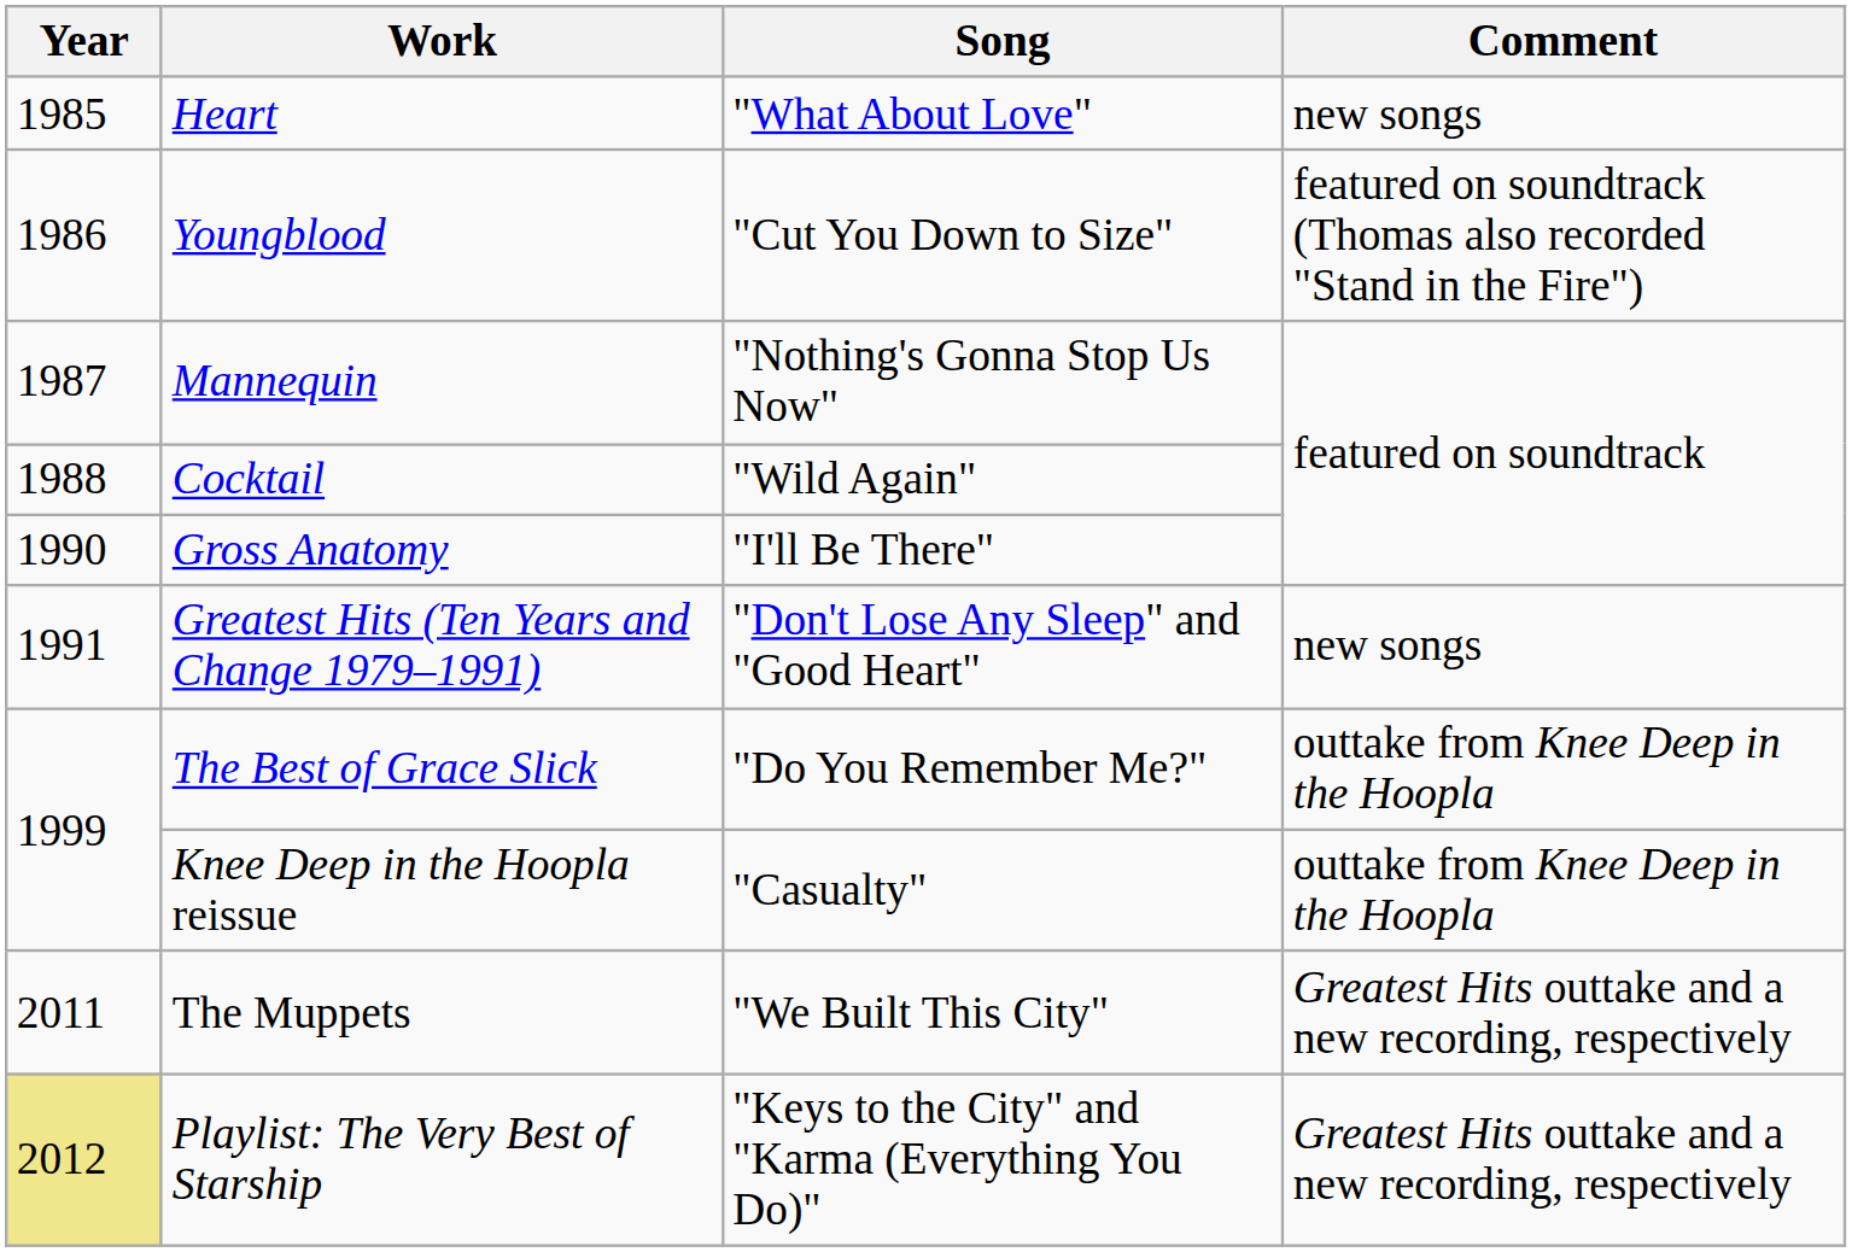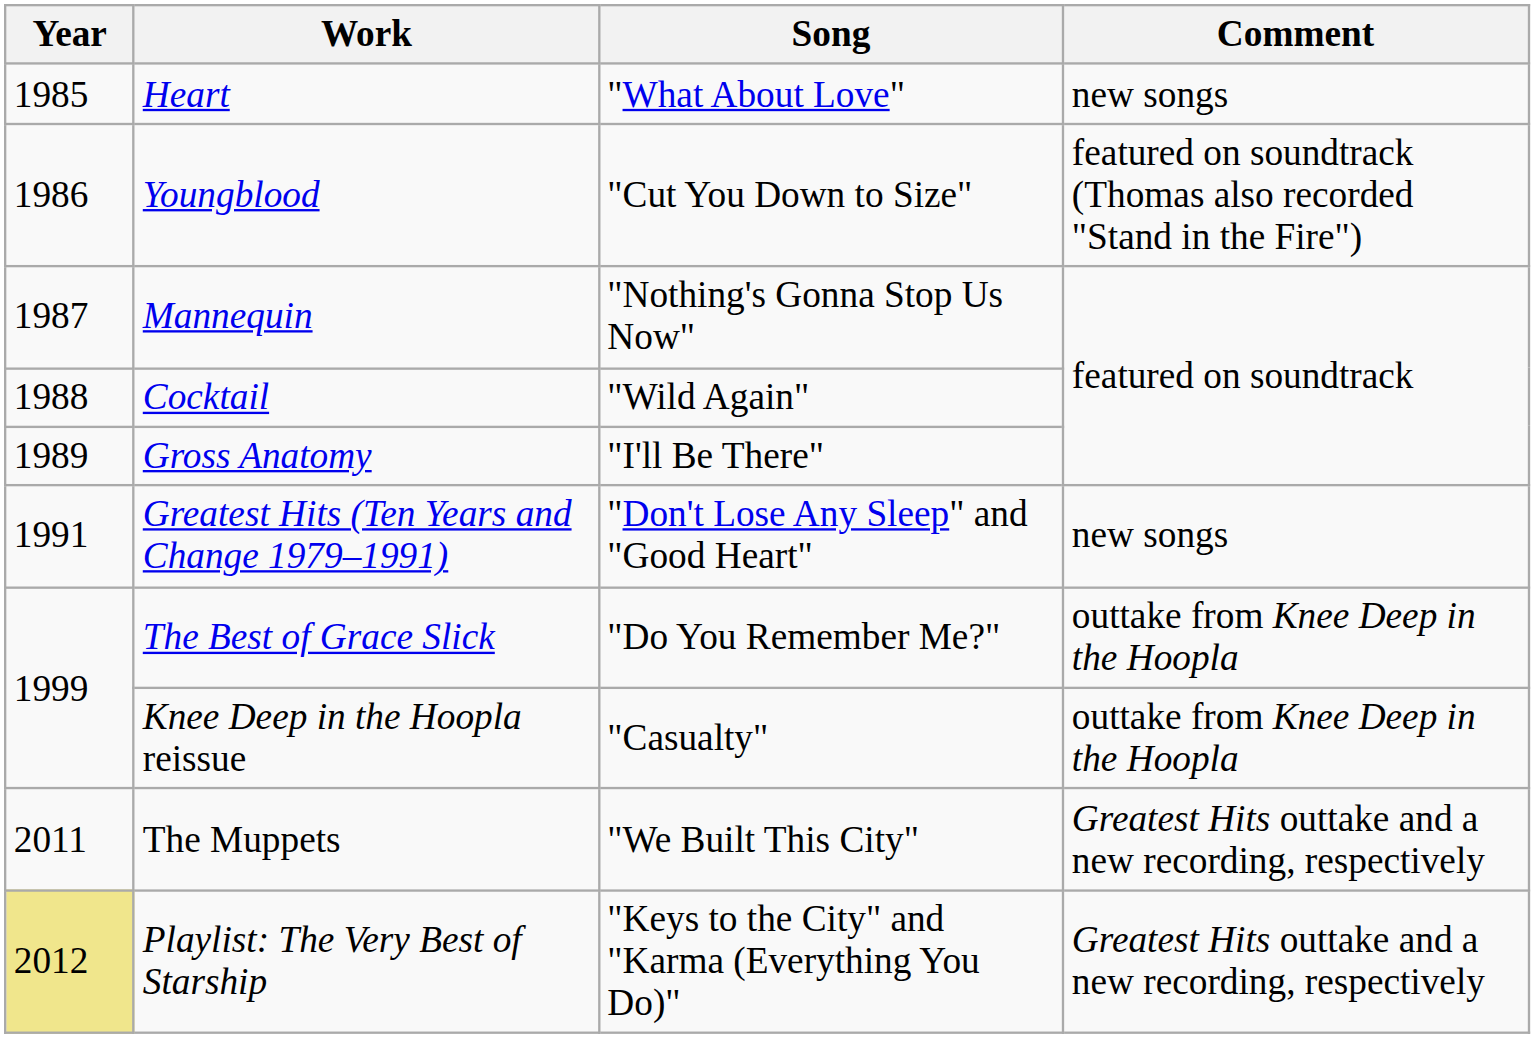 <table class="wikitable sortable">
 <tr>
 <th style="width:3em">Year</th>
 <th style="width:12em">Work</th>
 <th style="width:12em">Song</th>
 <th style="width:12em">Comment</th>
 </tr>
 <tr>
 <td>1985</td>
 <td><a href='#'><em>Heart</em></a></td>
 <td>"<a href='#'>What About Love</a>"</td>
 <td>new songs</td>
 </tr>
 <tr>
 <td>1986</td>
 <td><em><a href='#'>Youngblood</a></em></td>
 <td>"Cut You Down to Size"</td>
 <td>featured on soundtrack (Thomas also recorded "Stand in the Fire")</td>
 </tr>
 <tr>
 <td>1987</td>
 <td><em><a href='#'>Mannequin</a></em></td>
 <td>"Nothing's Gonna Stop Us Now"</td>
 <td rowspan="3">featured on soundtrack</td>
 </tr>
 <tr>
 <td>1988</td>
 <td><em><a href='#'>Cocktail</a></em></td>
 <td>"Wild Again"</td>
 </tr>
 <tr>
-<td>1990</td>
+<td>1989</td>
 <td><em><a href='#'>Gross Anatomy</a></em></td>
 <td>"I'll Be There"</td>
 </tr>
 <tr>
 <td>1991</td>
 <td><em><a href='#'>Greatest Hits (Ten Years and Change 1979–1991)</a></em></td>
 <td>"<a href='#'>Don't Lose Any Sleep</a>" and "Good Heart"</td>
 <td>new songs</td>
 </tr>
 <tr>
 <td rowspan="2">1999</td>
 <td><em><a href='#'>The Best of Grace Slick</a></em></td>
 <td>"Do You Remember Me?"</td>
 <td>outtake from <em>Knee Deep in the Hoopla</em></td>
 </tr>
 <tr>
 <td><em>Knee Deep in the Hoopla</em> reissue</td>
 <td>"Casualty"</td>
 <td>outtake from <em>Knee Deep in the Hoopla</em></td>
 </tr>
 <tr>
 <td>2011</td>
 <td>The Muppets</td>
 <td>"We Built This City"</td>
 <td><em>Greatest Hits</em> outtake and a new recording, respectively</td>
 </tr>
 <tr>
 <td style="background: khaki;">2012</td>
 <td><em>Playlist: The Very Best of Starship</em></td>
 <td>"Keys to the City" and "Karma (Everything You Do)"</td>
 <td><em>Greatest Hits</em> outtake and a new recording, respectively</td>
 </tr>
 </table>
